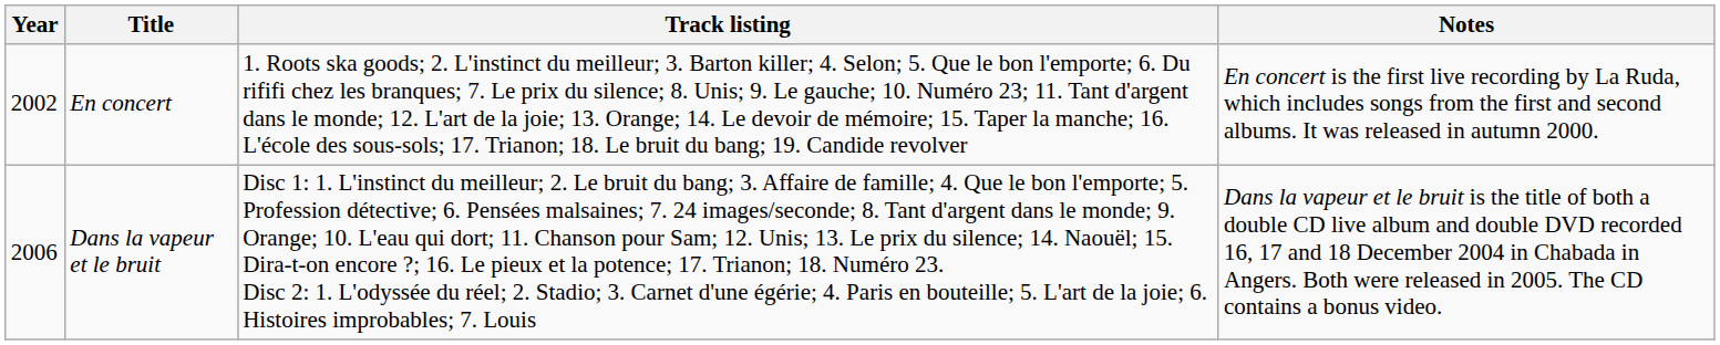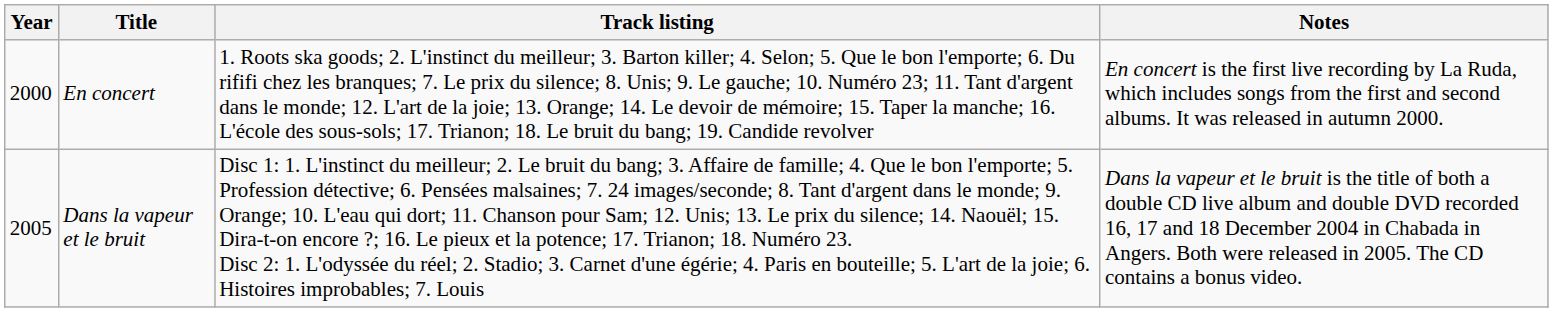 <table class="wikitable" style="font-size: 90%; text-align: left;">
 <tr>
 <th style="width:30px">Year</th>
 <th style="width:100px">Title</th>
 <th style="width:600px">Track listing</th>
 <th style="width:300px">Notes</th>
 </tr>
 <tr>
-<td>2002</td>
+<td>2000</td>
 <td><em>En concert</em></td>
 <td>1. Roots ska goods; 2. L'instinct du meilleur; 3. Barton killer; 4. Selon; 5. Que le bon l'emporte; 6. Du rififi chez les branques; 7. Le prix du silence; 8. Unis; 9. Le gauche; 10. Numéro 23; 11. Tant d'argent dans le monde; 12. L'art de la joie; 13. Orange; 14. Le devoir de mémoire; 15. Taper la manche; 16. L'école des sous-sols; 17. Trianon; 18. Le bruit du bang; 19. Candide revolver</td>
 <td><em>En concert</em> is the first live recording by La Ruda, which includes songs from the first and second albums. It was released in autumn 2000.</td>
 </tr>
 <tr>
-<td>2006</td>
+<td>2005</td>
 <td><em>Dans la vapeur et le bruit</em></td>
 <td>Disc 1: 1. L'instinct du meilleur; 2. Le bruit du bang; 3. Affaire de famille; 4. Que le bon l'emporte; 5. Profession détective; 6. Pensées malsaines; 7. 24 images/seconde; 8. Tant d'argent dans le monde; 9. Orange; 10. L'eau qui dort; 11. Chanson pour Sam; 12. Unis; 13. Le prix du silence; 14. Naouël; 15. Dira-t-on encore ?; 16. Le pieux et la potence; 17. Trianon; 18. Numéro 23.<br> Disc 2: 1. L'odyssée du réel; 2. Stadio; 3. Carnet d'une égérie; 4. Paris en bouteille; 5. L'art de la joie; 6. Histoires improbables; 7. Louis</td>
 <td><em>Dans la vapeur et le bruit</em> is the title of both a double CD live album and double DVD recorded 16, 17 and 18 December 2004 in Chabada in Angers. Both were released in 2005. The CD contains a bonus video.</td>
 </tr>
 </table>
